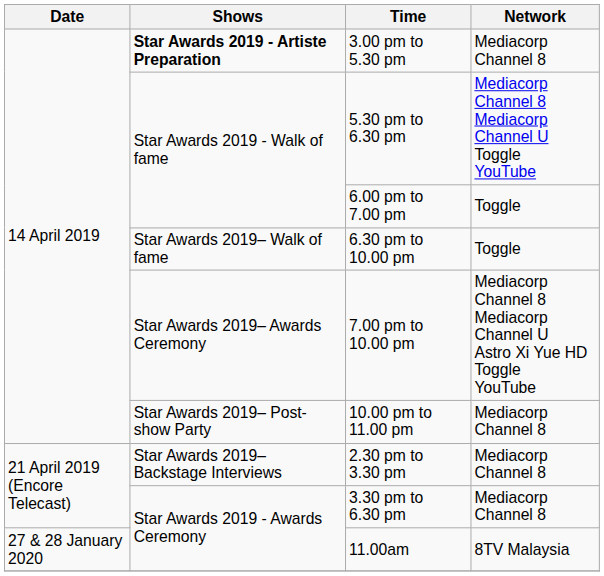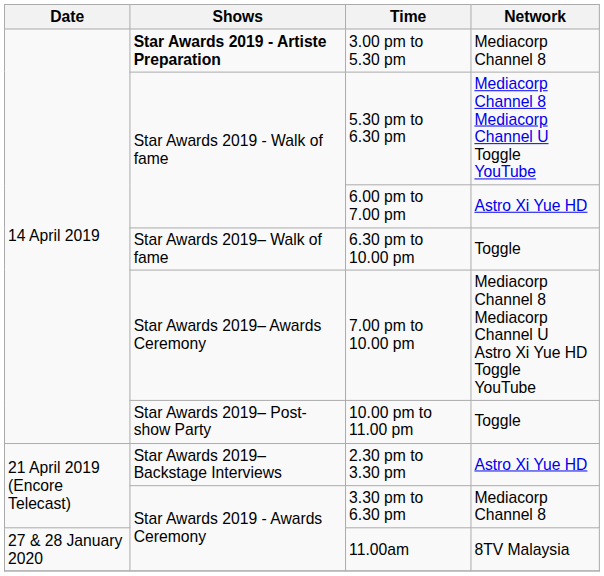 <table class="wikitable">
 <tr>
 <th>Date</th>
 <th>Shows</th>
 <th>Time</th>
 <th>Network</th>
 </tr>
 <tr>
 <td rowspan=6>14 April 2019</td>
 <td><strong>Star Awards 2019 - Artiste Preparation</strong></td>
 <td>3.00 pm to 5.30 pm</td>
 <td>Mediacorp Channel 8</td>
 </tr>
 <tr>
 <td rowspan=2>Star Awards 2019 - Walk of fame</td>
 <td>5.30 pm to 6.30 pm</td>
 <td><a href='#'>Mediacorp Channel 8</a><br><a href='#'>Mediacorp Channel U</a><br>Toggle<br><a href='#'>YouTube</a></td>
 </tr>
 <tr>
 <td>6.00 pm to 7.00 pm</td>
-<td>Toggle</td>
+<td><a href='#'>Astro Xi Yue HD</a></td>
 </tr>
 <tr>
 <td>Star Awards 2019– Walk of fame</td>
 <td>6.30 pm to 10.00 pm</td>
 <td>Toggle</td>
 </tr>
 <tr>
 <td>Star Awards 2019– Awards Ceremony</td>
 <td>7.00 pm to 10.00 pm</td>
 <td>Mediacorp Channel 8<br>Mediacorp Channel U<br>Astro Xi Yue HD<br>Toggle<br>YouTube</td>
 </tr>
 <tr>
 <td>Star Awards 2019– Post-show Party</td>
 <td>10.00 pm to 11.00 pm</td>
-<td>Mediacorp Channel 8</td>
+<td>Toggle</td>
 </tr>
 <tr>
 <td rowspan=2>21 April 2019 <br>(Encore Telecast)</td>
 <td>Star Awards 2019– Backstage Interviews</td>
 <td>2.30 pm to 3.30 pm</td>
-<td>Mediacorp Channel 8</td>
+<td><a href='#'>Astro Xi Yue HD</a></td>
 </tr>
 <tr>
 <td rowspan=2>Star Awards 2019 - Awards Ceremony</td>
 <td>3.30 pm to 6.30 pm</td>
 <td>Mediacorp Channel 8</td>
 </tr>
 <tr>
 <td>27 & 28 January 2020</td>
 <td>11.00am</td>
 <td>8TV Malaysia</td>
 </tr>
 <tr>
 </tr>
 </table>
